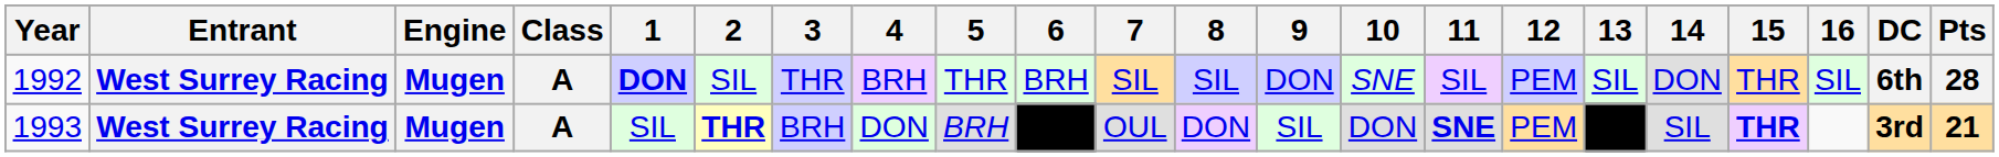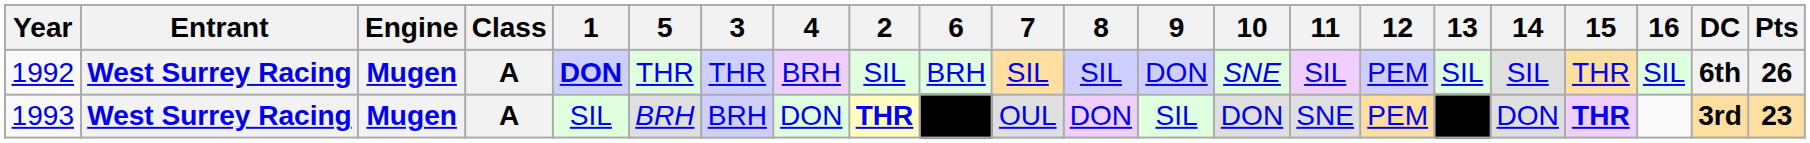 <table class="wikitable" style="text-align:center; font-size:90%">
 <tr>
 <th>Year</th>
 <th>Entrant</th>
 <th>Engine</th>
 <th>Class</th>
 <th>1</th>
-<th>2</th>
+<th>5</th>
 <th>3</th>
 <th>4</th>
-<th>5</th>
+<th>2</th>
 <th>6</th>
 <th>7</th>
 <th>8</th>
 <th>9</th>
 <th>10</th>
 <th>11</th>
 <th>12</th>
 <th>13</th>
 <th>14</th>
 <th>15</th>
 <th>16</th>
 <th>DC</th>
 <th>Pts</th>
 </tr>
 <tr>
 <td><a href='#'>1992</a></td>
 <th><a href='#'>West Surrey Racing</a></th>
 <th><a href='#'>Mugen</a></th>
 <th>A</th>
 <td style="background:#CFCFFF;"><strong><a href='#'>DON</a><br></strong></td>
-<td style="background:#DFFFDF;"><a href='#'>SIL</a><br></td>
+<td style="background:#DFFFDF;"><a href='#'>THR</a><br></td>
 <td style="background:#CFCFFF;"><a href='#'>THR</a><br></td>
 <td style="background:#EFCFFF;"><a href='#'>BRH</a><br></td>
-<td style="background:#DFFFDF;"><a href='#'>THR</a><br></td>
+<td style="background:#DFFFDF;"><a href='#'>SIL</a><br></td>
 <td style="background:#DFFFDF;"><a href='#'>BRH</a><br></td>
 <td style="background:#FFDF9F;"><a href='#'>SIL</a><br></td>
 <td style="background:#CFCFFF;"><a href='#'>SIL</a><br></td>
 <td style="background:#CFCFFF;"><a href='#'>DON</a><br></td>
 <td style="background:#DFFFDF;"><em><a href='#'>SNE</a></em><br></td>
 <td style="background:#EFCFFF;"><a href='#'>SIL</a><br></td>
 <td style="background:#CFCFFF;"><a href='#'>PEM</a><br></td>
 <td style="background:#DFFFDF;"><a href='#'>SIL</a><br></td>
-<td style="background:#DFDFDF;"><a href='#'>DON</a><br></td>
+<td style="background:#DFDFDF;"><a href='#'>SIL</a><br></td>
 <td style="background:#FFDF9F;"><a href='#'>THR</a><br></td>
 <td style="background:#DFFFDF;"><a href='#'>SIL</a><br></td>
 <th>6th</th>
-<th>28</th>
+<th>26</th>
 </tr>
 <tr>
 <td><a href='#'>1993</a></td>
 <th><a href='#'>West Surrey Racing</a></th>
 <th><a href='#'>Mugen</a></th>
 <th>A</th>
 <td style="background:#DFFFDF;"><a href='#'>SIL</a><br></td>
-<td style="background:#FFFFBF;"><strong><a href='#'>THR</a></strong><br></td>
+<td style="background:#DFDFDF;"><em><a href='#'>BRH</a></em><br></td>
 <td style="background:#CFCFFF;"><a href='#'>BRH</a><br></td>
 <td style="background:#DFFFDF;"><a href='#'>DON</a><br></td>
-<td style="background:#DFDFDF;"><em><a href='#'>BRH</a></em><br></td>
+<td style="background:#FFFFBF;"><strong><a href='#'>THR</a></strong><br></td>
 <td style="background:#000000; color:#ffffff"><a href='#'></a><br></td>
 <td style="background:#DFDFDF;"><a href='#'>OUL</a><br></td>
 <td style="background:#EFCFFF;"><a href='#'>DON</a><br></td>
 <td style="background:#DFFFDF;"><a href='#'>SIL</a><br></td>
 <td style="background:#DFDFDF;"><a href='#'>DON</a><br></td>
-<td style="background:#DFDFDF;"><strong><a href='#'>SNE</a><br></strong></td>
+<td style="background:#DFDFDF;"><a href='#'>SNE</a><br></td>
 <td style="background:#FFDF9F;"><a href='#'>PEM</a><br></td>
 <td style="background:#000000; color:#ffffff"><a href='#'></a><br></td>
-<td style="background:#DFDFDF;"><a href='#'>SIL</a><br></td>
+<td style="background:#DFDFDF;"><a href='#'>DON</a><br></td>
 <td style="background:#EFCFFF;"><strong><a href='#'>THR</a></strong><br></td>
 <td></td>
 <th style="background:#FFDF9F;">3rd</th>
-<th style="background:#FFDF9F;">21</th>
+<th style="background:#FFDF9F;">23</th>
 </tr>
 </table>
